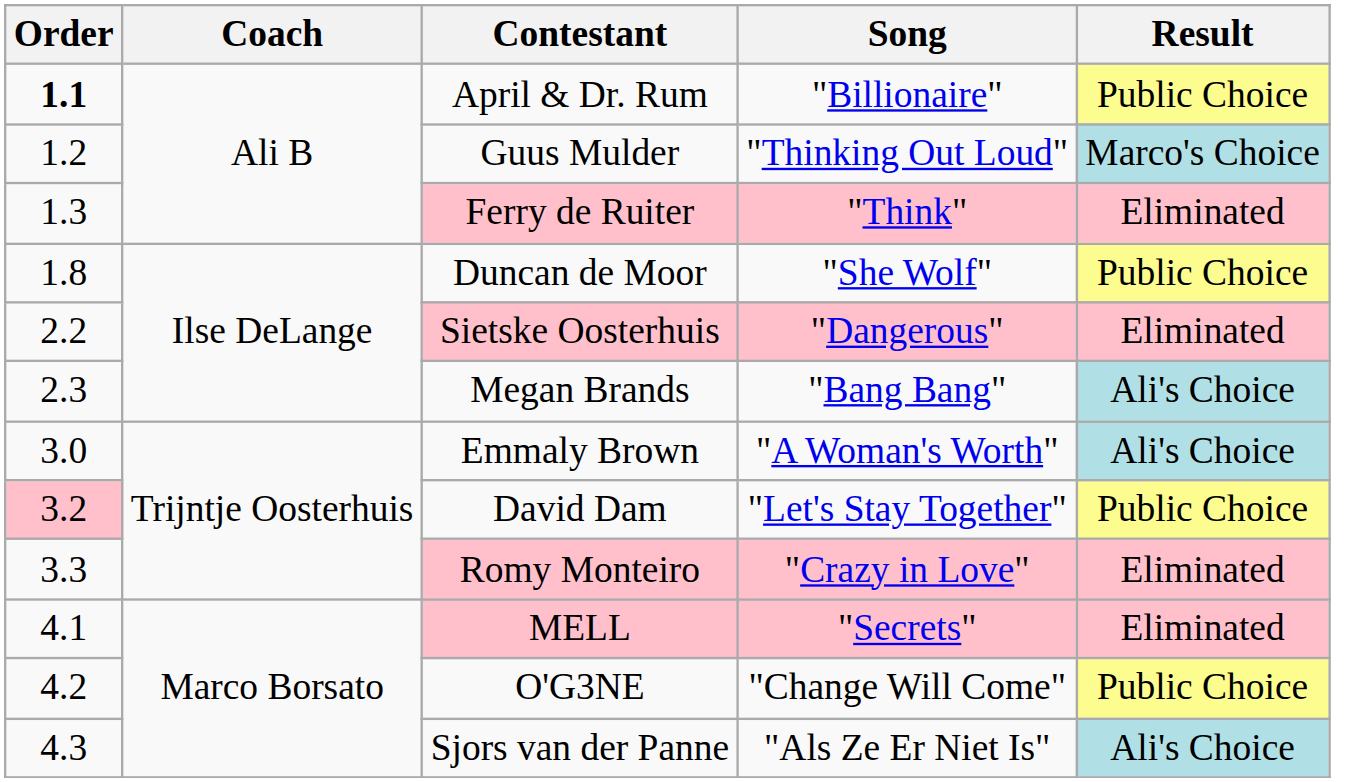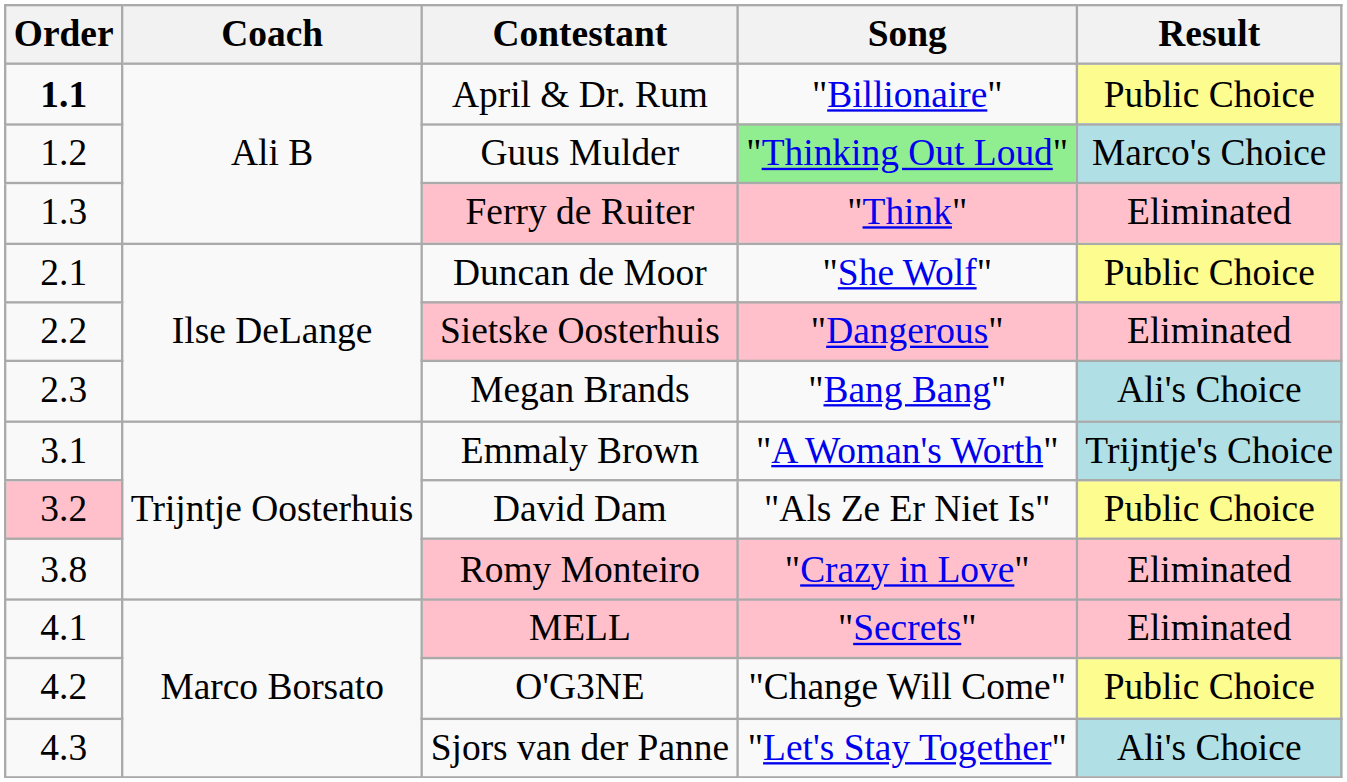 <table class="wikitable" style="text-align: center; width: auto;">
 <tr>
 <th>Order</th>
 <th>Coach</th>
 <th>Contestant</th>
 <th>Song</th>
 <th>Result</th>
 </tr>
 <tr>
 <td><strong>1.1</strong></td>
 <td rowspan="3">Ali B</td>
 <td>April & Dr. Rum</td>
 <td>"<a href='#'>Billionaire</a>"</td>
 <td style="background:#fdfc8f;">Public Choice</td>
 </tr>
 <tr>
 <td>1.2</td>
 <td>Guus Mulder</td>
-<td>"<a href='#'>Thinking Out Loud</a>"</td>
+<td style="background: lightgreen;">"<a href='#'>Thinking Out Loud</a>"</td>
 <td style="background:#B0E0E6;">Marco's Choice</td>
 </tr>
 <tr>
 <td>1.3</td>
 <td style="background:pink;">Ferry de Ruiter</td>
 <td style="background:pink;">"<a href='#'>Think</a>"</td>
 <td style="background:pink;">Eliminated</td>
 </tr>
 <tr>
-<td>1.8</td>
+<td>2.1</td>
 <td rowspan="3">Ilse DeLange</td>
 <td>Duncan de Moor</td>
 <td>"<a href='#'>She Wolf</a>"</td>
 <td style="background:#fdfc8f;">Public Choice</td>
 </tr>
 <tr>
 <td>2.2</td>
 <td style="background:pink;">Sietske Oosterhuis</td>
 <td style="background:pink;">"<a href='#'>Dangerous</a>"</td>
 <td style="background:pink;">Eliminated</td>
 </tr>
 <tr>
 <td>2.3</td>
 <td>Megan Brands</td>
 <td>"<a href='#'>Bang Bang</a>"</td>
 <td style="background:#B0E0E6;">Ali's Choice</td>
 </tr>
 <tr>
-<td>3.0</td>
+<td>3.1</td>
 <td rowspan="3">Trijntje Oosterhuis</td>
 <td>Emmaly Brown</td>
 <td>"<a href='#'>A Woman's Worth</a>"</td>
-<td style="background:#B0E0E6;">Ali's Choice</td>
+<td style="background:#B0E0E6;">Trijntje's Choice</td>
 </tr>
 <tr>
 <td style="background: pink;">3.2</td>
 <td>David Dam</td>
-<td>"<a href='#'>Let's Stay Together</a>"</td>
+<td>"Als Ze Er Niet Is"</td>
 <td style="background:#fdfc8f;">Public Choice</td>
 </tr>
 <tr>
-<td>3.3</td>
+<td>3.8</td>
 <td style="background:pink;">Romy Monteiro</td>
 <td style="background:pink;">"<a href='#'>Crazy in Love</a>"</td>
 <td style="background:pink;">Eliminated</td>
 </tr>
 <tr>
 <td>4.1</td>
 <td rowspan="3">Marco Borsato</td>
 <td style="background:pink;">MELL</td>
 <td style="background:pink;">"<a href='#'>Secrets</a>"</td>
 <td style="background:pink;">Eliminated</td>
 </tr>
 <tr>
 <td>4.2</td>
 <td>O'G3NE</td>
 <td>"Change Will Come"</td>
 <td style="background:#fdfc8f;">Public Choice</td>
 </tr>
 <tr>
 <td>4.3</td>
 <td>Sjors van der Panne</td>
-<td>"Als Ze Er Niet Is"</td>
+<td>"<a href='#'>Let's Stay Together</a>"</td>
 <td style="background:#B0E0E6;">Ali's Choice</td>
 </tr>
 </table>
